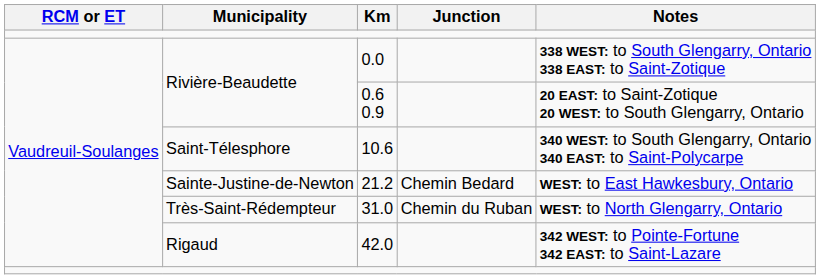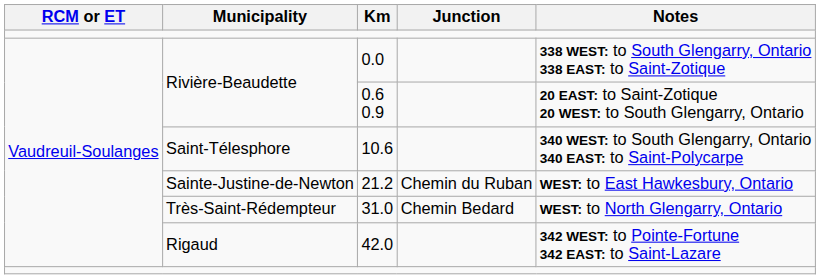 <table class=wikitable>
 <tr>
 <th><a href='#'>RCM</a> or <a href='#'>ET</a></th>
 <th>Municipality</th>
 <th>Km</th>
 <th>Junction</th>
 <th>Notes</th>
 </tr>
 <tr>
 <td colspan="5"></td>
 </tr>
 <tr>
 <td rowspan="6"><a href='#'>Vaudreuil-Soulanges</a></td>
 <td rowspan="2">Rivière-Beaudette</td>
 <td>0.0</td>
 <td></td>
 <td><small><strong>338 WEST:</strong></small> to <a href='#'>South Glengarry, Ontario</a> <br> <small><strong>338 EAST:</strong></small> to <a href='#'>Saint-Zotique</a></td>
 </tr>
 <tr>
 <td>0.6 <br> 0.9</td>
 <td></td>
 <td><small><strong>20 EAST:</strong></small> to Saint-Zotique <br> <small><strong>20 WEST:</strong></small> to South Glengarry, Ontario</td>
 </tr>
 <tr>
 <td>Saint-Télesphore</td>
 <td>10.6</td>
 <td></td>
 <td><small><strong>340 WEST:</strong></small> to South Glengarry, Ontario <br> <small><strong>340 EAST:</strong></small> to <a href='#'>Saint-Polycarpe</a></td>
 </tr>
 <tr>
 <td>Sainte-Justine-de-Newton</td>
 <td>21.2</td>
-<td>Chemin Bedard</td>
+<td>Chemin du Ruban</td>
 <td><small><strong>WEST:</strong></small> to <a href='#'>East Hawkesbury, Ontario</a></td>
 </tr>
 <tr>
 <td>Très-Saint-Rédempteur</td>
 <td>31.0</td>
-<td>Chemin du Ruban</td>
+<td>Chemin Bedard</td>
 <td><small><strong>WEST:</strong></small> to <a href='#'>North Glengarry, Ontario</a></td>
 </tr>
 <tr>
 <td>Rigaud</td>
 <td>42.0</td>
 <td></td>
 <td><small><strong>342 WEST:</strong></small> to <a href='#'>Pointe-Fortune</a> <br> <small><strong>342 EAST:</strong></small> to <a href='#'>Saint-Lazare</a></td>
 </tr>
 <tr>
 <td colspan="5"></td>
 </tr>
 </table>
